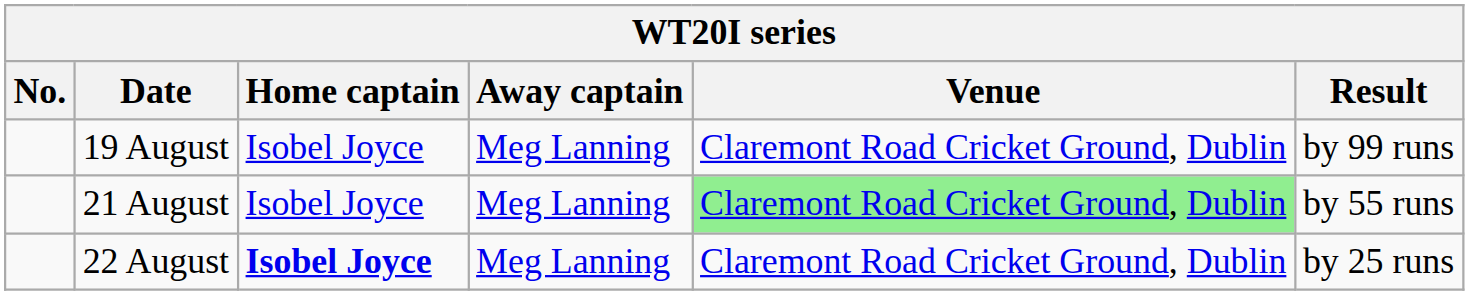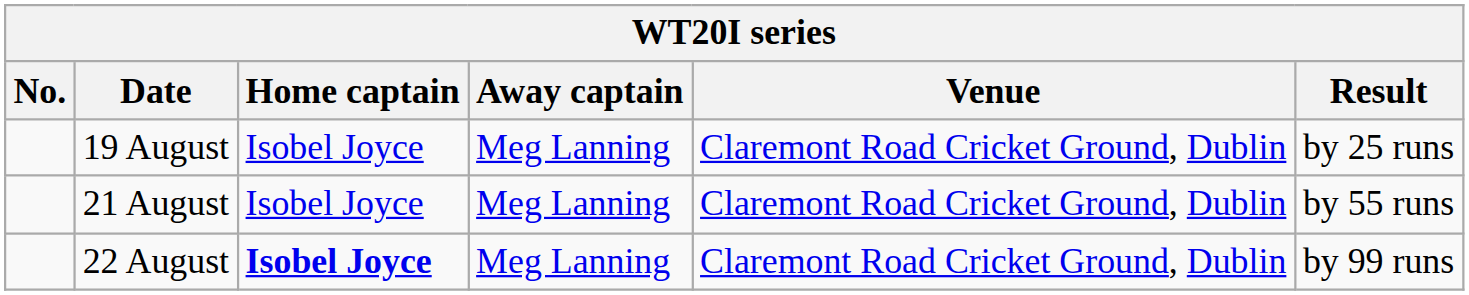 <table class="wikitable">
 <tr>
 <th colspan="9">WT20I series</th>
 </tr>
 <tr>
 <th>No.</th>
 <th>Date</th>
 <th>Home captain</th>
 <th>Away captain</th>
 <th>Venue</th>
 <th>Result</th>
 </tr>
 <tr>
 <td></td>
 <td>19 August</td>
 <td><a href='#'>Isobel Joyce</a></td>
 <td><a href='#'>Meg Lanning</a></td>
 <td><a href='#'>Claremont Road Cricket Ground</a>, <a href='#'>Dublin</a></td>
-<td> by 99 runs</td>
+<td> by 25 runs</td>
 </tr>
 <tr>
 <td></td>
 <td>21 August</td>
 <td><a href='#'>Isobel Joyce</a></td>
 <td><a href='#'>Meg Lanning</a></td>
-<td style="background: lightgreen;"><a href='#'>Claremont Road Cricket Ground</a>, <a href='#'>Dublin</a></td>
+<td><a href='#'>Claremont Road Cricket Ground</a>, <a href='#'>Dublin</a></td>
 <td> by 55 runs</td>
 </tr>
 <tr>
 <td></td>
 <td>22 August</td>
 <td><strong><a href='#'>Isobel Joyce</a></strong></td>
 <td><a href='#'>Meg Lanning</a></td>
 <td><a href='#'>Claremont Road Cricket Ground</a>, <a href='#'>Dublin</a></td>
-<td> by 25 runs</td>
+<td> by 99 runs</td>
 </tr>
 </table>
